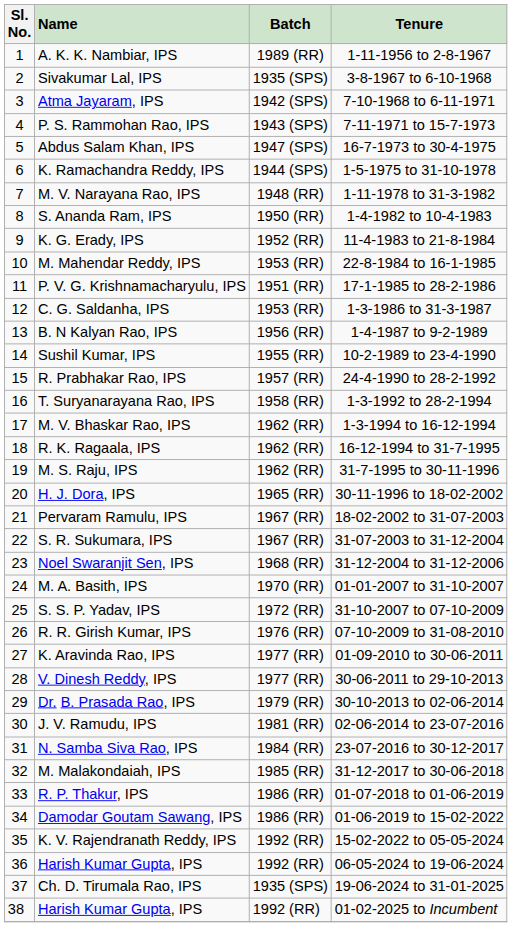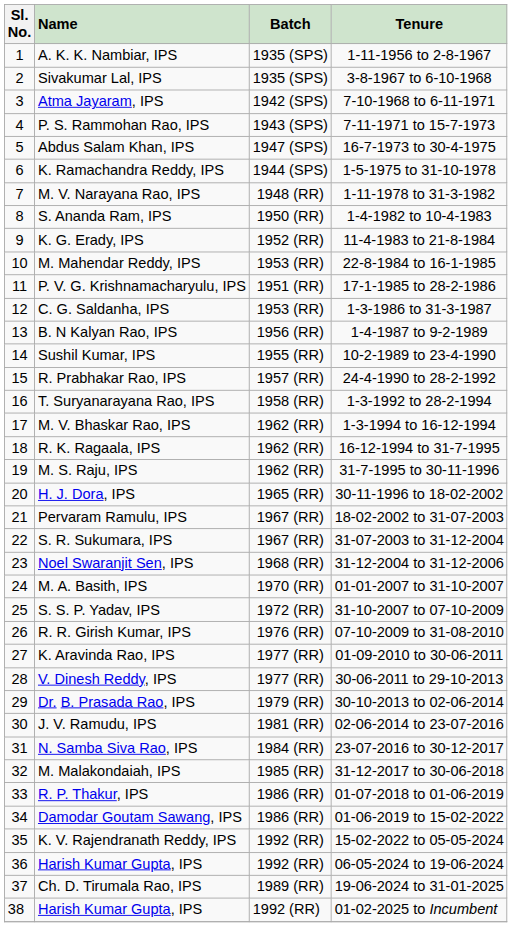 <table class="wikitable">
 <tr>
 <th bgcolor="#cfe4cd" align="center"><span> <strong> Sl.<br>No.</strong></span></th>
 <td bgcolor="#cfe4cd"><span> <strong> Name</strong></span></td>
 <td bgcolor="#cfe4cd" align="center"><span> <strong> Batch</strong></span></td>
 <td bgcolor="#cfe4cd" align="center"><span> <strong> Tenure</strong></span></td>
 </tr>
 <tr>
 <td align="center">1</td>
 <td>A. K. K. Nambiar, IPS</td>
-<td align="center">1989 (RR)</td>
+<td align="center">1935 (SPS)</td>
 <td align="center">1-11-1956 to 2-8-1967</td>
 </tr>
 <tr>
 <td align="center">2</td>
 <td>Sivakumar Lal, IPS</td>
 <td align="center">1935 (SPS)</td>
 <td align="center">3-8-1967 to 6-10-1968</td>
 </tr>
 <tr>
 <td align="center">3</td>
 <td><a href='#'>Atma Jayaram</a>, IPS</td>
 <td align="center">1942 (SPS)</td>
 <td align="center">7-10-1968 to 6-11-1971</td>
 </tr>
 <tr>
 <td align="center">4</td>
 <td>P. S. Rammohan Rao, IPS</td>
 <td align="center">1943 (SPS)</td>
 <td align="center">7-11-1971 to 15-7-1973</td>
 </tr>
 <tr>
 <td align="center">5</td>
 <td>Abdus Salam Khan, IPS</td>
 <td align="center">1947 (SPS)</td>
 <td align="center">16-7-1973 to 30-4-1975</td>
 </tr>
 <tr>
 <td align="center">6</td>
 <td>K. Ramachandra Reddy, IPS</td>
 <td align="center">1944 (SPS)</td>
 <td align="center">1-5-1975 to 31-10-1978</td>
 </tr>
 <tr>
 <td align="center">7</td>
 <td>M. V. Narayana Rao, IPS</td>
 <td align="center">1948 (RR)</td>
 <td align="center">1-11-1978 to 31-3-1982</td>
 </tr>
 <tr>
 <td align="center">8</td>
 <td>S. Ananda Ram, IPS</td>
 <td align="center">1950 (RR)</td>
 <td align="center">1-4-1982 to 10-4-1983</td>
 </tr>
 <tr>
 <td align="center">9</td>
 <td>K. G. Erady, IPS</td>
 <td align="center">1952 (RR)</td>
 <td align="center">11-4-1983 to 21-8-1984</td>
 </tr>
 <tr>
 <td align="center">10</td>
 <td>M. Mahendar Reddy, IPS</td>
 <td align="center">1953 (RR)</td>
 <td align="center">22-8-1984 to 16-1-1985</td>
 </tr>
 <tr>
 <td align="center">11</td>
 <td>P. V. G. Krishnamacharyulu, IPS</td>
 <td align="center">1951 (RR)</td>
 <td align="center">17-1-1985 to 28-2-1986</td>
 </tr>
 <tr>
 <td align="center">12</td>
 <td>C. G. Saldanha, IPS</td>
 <td align="center">1953 (RR)</td>
 <td align="center">1-3-1986 to 31-3-1987</td>
 </tr>
 <tr>
 <td align="center">13</td>
 <td>B. N Kalyan Rao, IPS</td>
 <td align="center">1956 (RR)</td>
 <td align="center">1-4-1987 to 9-2-1989</td>
 </tr>
 <tr>
 <td align="center">14</td>
 <td>Sushil Kumar, IPS</td>
 <td align="center">1955 (RR)</td>
 <td align="center">10-2-1989 to 23-4-1990</td>
 </tr>
 <tr>
 <td align="center">15</td>
 <td>R. Prabhakar Rao, IPS</td>
 <td align="center">1957 (RR)</td>
 <td align="center">24-4-1990 to 28-2-1992</td>
 </tr>
 <tr>
 <td align="center">16</td>
 <td>T. Suryanarayana Rao, IPS</td>
 <td align="center">1958 (RR)</td>
 <td align="center">1-3-1992 to 28-2-1994</td>
 </tr>
 <tr>
 <td align="center">17</td>
 <td>M. V. Bhaskar Rao, IPS</td>
 <td align="center">1962 (RR)</td>
 <td align="center">1-3-1994 to 16-12-1994</td>
 </tr>
 <tr>
 <td align="center">18</td>
 <td>R. K. Ragaala, IPS</td>
 <td align="center">1962 (RR)</td>
 <td align="center">16-12-1994 to 31-7-1995</td>
 </tr>
 <tr>
 <td align="center">19</td>
 <td>M. S. Raju, IPS</td>
 <td align="center">1962 (RR)</td>
 <td align="center">31-7-1995 to 30-11-1996</td>
 </tr>
 <tr>
 <td align="center">20</td>
 <td><a href='#'>H. J. Dora</a>, IPS</td>
 <td align="center">1965 (RR)</td>
 <td align="center">30-11-1996 to 18-02-2002</td>
 </tr>
 <tr>
 <td align="center">21</td>
 <td>Pervaram Ramulu, IPS</td>
 <td align="center">1967 (RR)</td>
 <td align="center">18-02-2002 to 31-07-2003</td>
 </tr>
 <tr>
 <td align="center">22</td>
 <td>S. R. Sukumara, IPS</td>
 <td align="center">1967 (RR)</td>
 <td align="center">31-07-2003 to 31-12-2004</td>
 </tr>
 <tr>
 <td align="center">23</td>
 <td><a href='#'>Noel Swaranjit Sen</a>, IPS</td>
 <td align="center">1968 (RR)</td>
 <td align="center">31-12-2004 to 31-12-2006</td>
 </tr>
 <tr>
 <td align="center">24</td>
 <td>M. A. Basith, IPS</td>
 <td align="center">1970 (RR)</td>
 <td align="center">01-01-2007 to 31-10-2007</td>
 </tr>
 <tr>
 <td align="center">25</td>
 <td>S. S. P. Yadav, IPS</td>
 <td align="center">1972 (RR)</td>
 <td align="center">31-10-2007 to 07-10-2009</td>
 </tr>
 <tr>
 <td align="center">26</td>
 <td>R. R. Girish Kumar, IPS</td>
 <td align="center">1976 (RR)</td>
 <td align="center">07-10-2009 to 31-08-2010</td>
 </tr>
 <tr>
 <td align="center">27</td>
 <td>K. Aravinda Rao, IPS</td>
 <td align="center">1977 (RR)</td>
 <td align="center">01-09-2010 to 30-06-2011</td>
 </tr>
 <tr>
 <td align="center">28</td>
 <td><a href='#'>V. Dinesh Reddy</a>, IPS</td>
 <td align="center">1977 (RR)</td>
 <td align="center">30-06-2011 to 29-10-2013</td>
 </tr>
 <tr>
 <td align="center">29</td>
 <td><a href='#'>Dr.</a> <a href='#'>B. Prasada Rao</a>, IPS</td>
 <td align="center">1979 (RR)</td>
 <td align="center">30-10-2013 to 02-06-2014</td>
 </tr>
 <tr>
 <td align="center">30</td>
 <td>J. V. Ramudu, IPS</td>
 <td align="center">1981 (RR)</td>
 <td align="center">02-06-2014 to 23-07-2016</td>
 </tr>
 <tr>
 <td align="center">31</td>
 <td><a href='#'>N. Samba Siva Rao</a>, IPS</td>
 <td align="center">1984 (RR)</td>
 <td align="center">23-07-2016 to 30-12-2017</td>
 </tr>
 <tr>
 <td align="center">32</td>
 <td>M. Malakondaiah, IPS</td>
 <td align="center">1985 (RR)</td>
 <td align="center">31-12-2017 to 30-06-2018</td>
 </tr>
 <tr>
 <td align="center">33</td>
 <td><a href='#'>R. P. Thakur</a>, IPS</td>
 <td align="center">1986 (RR)</td>
 <td align="center">01-07-2018 to 01-06-2019</td>
 </tr>
 <tr>
 <td align="center">34</td>
 <td><a href='#'>Damodar Goutam Sawang</a>, IPS</td>
 <td align="center">1986 (RR)</td>
 <td align="center">01-06-2019 to 15-02-2022</td>
 </tr>
 <tr>
 <td align="center">35</td>
 <td>K. V. Rajendranath Reddy, IPS</td>
 <td align="center">1992 (RR)</td>
 <td align="center">15-02-2022 to 05-05-2024</td>
 </tr>
 <tr>
 <td align="center">36</td>
 <td><a href='#'>Harish Kumar Gupta</a>, IPS</td>
 <td align="center">1992 (RR)</td>
 <td align="center">06-05-2024 to 19-06-2024</td>
 </tr>
 <tr>
 <td align="center">37</td>
 <td>Ch. D. Tirumala Rao, IPS</td>
-<td align="center">1935 (SPS)</td>
+<td align="center">1989 (RR)</td>
 <td align="center">19-06-2024 to 31-01-2025</td>
 </tr>
 <tr>
 <td>38</td>
 <td><a href='#'>Harish Kumar Gupta</a>, IPS</td>
 <td>1992 (RR)</td>
 <td>01-02-2025 to <em>Incumbent</em></td>
 </tr>
 <tr>
 </tr>
 </table>
